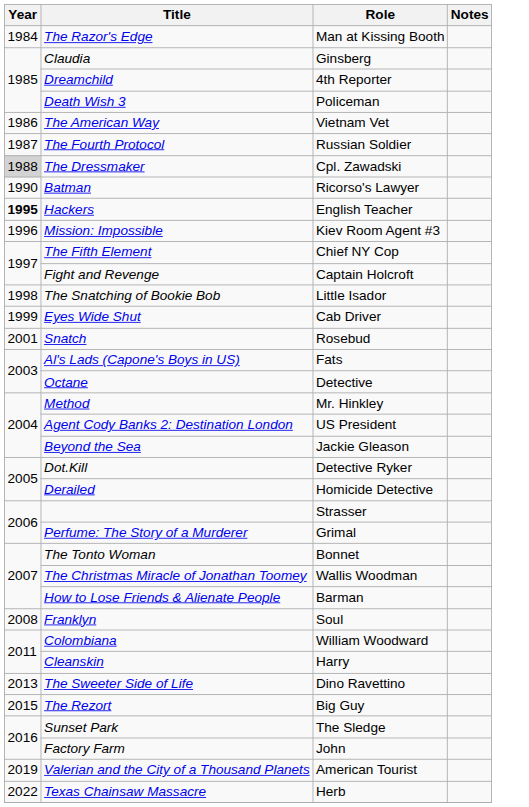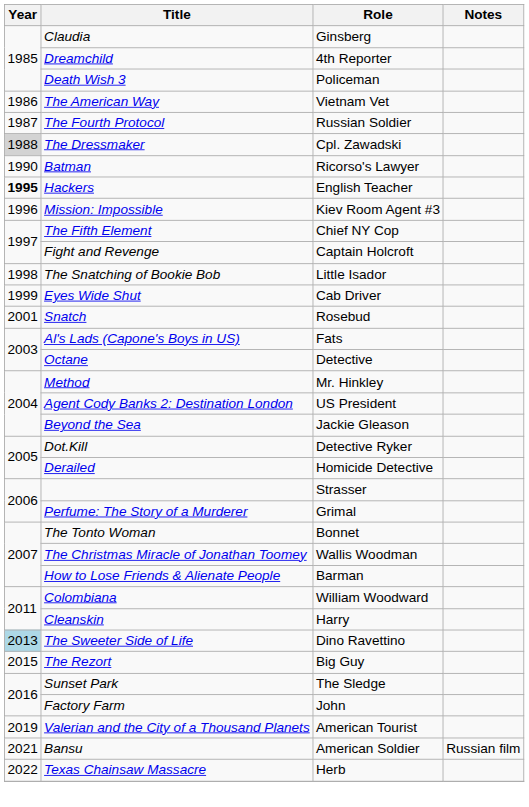 <table class="wikitable sortable">
 <tr>
 <th>Year</th>
 <th>Title</th>
 <th>Role</th>
 <th>Notes</th>
-</tr>
-<tr>
-<td>1984</td>
-<td><em><a href='#'>The Razor's Edge</a></em></td>
-<td>Man at Kissing Booth</td>
-<td></td>
 </tr>
 <tr>
 <td rowspan="3">1985</td>
 <td><em>Claudia</em></td>
 <td>Ginsberg</td>
 <td></td>
 </tr>
 <tr>
 <td><em><a href='#'>Dreamchild</a></em></td>
 <td>4th Reporter</td>
 <td></td>
 </tr>
 <tr>
 <td><em><a href='#'>Death Wish 3</a></em></td>
 <td>Policeman</td>
 <td></td>
 </tr>
 <tr>
 <td>1986</td>
 <td><em><a href='#'>The American Way</a></em></td>
 <td>Vietnam Vet</td>
 <td></td>
 </tr>
 <tr>
 <td>1987</td>
 <td><em><a href='#'>The Fourth Protocol</a></em></td>
 <td>Russian Soldier</td>
 <td></td>
 </tr>
 <tr>
 <td style="background: lightgrey;">1988</td>
 <td><em><a href='#'>The Dressmaker</a></em></td>
 <td>Cpl. Zawadski</td>
 <td></td>
 </tr>
 <tr>
 <td>1990</td>
 <td><em><a href='#'>Batman</a></em></td>
 <td>Ricorso's Lawyer</td>
 <td></td>
 </tr>
 <tr>
 <td><strong>1995</strong></td>
 <td><em><a href='#'>Hackers</a></em></td>
 <td>English Teacher</td>
 <td></td>
 </tr>
 <tr>
 <td>1996</td>
 <td><em><a href='#'>Mission: Impossible</a></em></td>
 <td>Kiev Room Agent #3</td>
 <td></td>
 </tr>
 <tr>
 <td rowspan="2">1997</td>
 <td><em><a href='#'>The Fifth Element</a></em></td>
 <td>Chief NY Cop</td>
 <td></td>
 </tr>
 <tr>
 <td><em>Fight and Revenge</em></td>
 <td>Captain Holcroft</td>
 <td></td>
 </tr>
 <tr>
 <td>1998</td>
 <td><em>The Snatching of Bookie Bob</em></td>
 <td>Little Isador</td>
 <td></td>
 </tr>
 <tr>
 <td>1999</td>
 <td><em><a href='#'>Eyes Wide Shut</a></em></td>
 <td>Cab Driver</td>
 <td></td>
 </tr>
 <tr>
 <td>2001</td>
 <td><em><a href='#'>Snatch</a></em></td>
 <td>Rosebud</td>
 <td></td>
 </tr>
 <tr>
 <td rowspan="2">2003</td>
 <td><em><a href='#'>Al's Lads (Capone's Boys in US)</a></em></td>
 <td>Fats</td>
 <td></td>
 </tr>
 <tr>
 <td><em><a href='#'>Octane</a></em></td>
 <td>Detective</td>
 <td></td>
 </tr>
 <tr>
 <td rowspan="3">2004</td>
 <td><em><a href='#'>Method</a></em></td>
 <td>Mr. Hinkley</td>
 <td></td>
 </tr>
 <tr>
 <td><em><a href='#'>Agent Cody Banks 2: Destination London</a></em></td>
 <td>US President</td>
 <td></td>
 </tr>
 <tr>
 <td><em><a href='#'>Beyond the Sea</a></em></td>
 <td>Jackie Gleason</td>
 <td></td>
 </tr>
 <tr>
 <td rowspan="2">2005</td>
 <td><em>Dot.Kill</em></td>
 <td>Detective Ryker</td>
 <td></td>
 </tr>
 <tr>
 <td><em><a href='#'>Derailed</a></em></td>
 <td>Homicide Detective</td>
 <td></td>
 </tr>
 <tr>
 <td rowspan="2">2006</td>
 <td><em></em></td>
 <td>Strasser</td>
 <td></td>
 </tr>
 <tr>
 <td><em><a href='#'>Perfume: The Story of a Murderer</a></em></td>
 <td>Grimal</td>
 <td></td>
 </tr>
 <tr>
 <td rowspan="3">2007</td>
 <td><em>The Tonto Woman</em></td>
 <td>Bonnet</td>
 <td></td>
 </tr>
 <tr>
 <td><em><a href='#'>The Christmas Miracle of Jonathan Toomey</a></em></td>
 <td>Wallis Woodman</td>
 <td></td>
 </tr>
 <tr>
 <td><em><a href='#'>How to Lose Friends & Alienate People</a></em></td>
 <td>Barman</td>
 <td></td>
 </tr>
 <tr>
-<td>2008</td>
-<td><em><a href='#'>Franklyn</a></em></td>
-<td>Soul</td>
-<td></td>
-</tr>
-<tr>
 <td rowspan="2">2011</td>
 <td><em><a href='#'>Colombiana</a></em></td>
 <td>William Woodward</td>
 <td></td>
 </tr>
 <tr>
 <td><em><a href='#'>Cleanskin</a></em></td>
 <td>Harry</td>
 <td></td>
 </tr>
 <tr>
-<td>2013</td>
+<td style="background: lightblue;">2013</td>
 <td><em><a href='#'>The Sweeter Side of Life</a></em></td>
 <td>Dino Ravettino</td>
 <td></td>
 </tr>
 <tr>
 <td>2015</td>
 <td><em><a href='#'>The Rezort</a></em></td>
 <td>Big Guy</td>
 <td></td>
 </tr>
 <tr>
 <td rowspan="2">2016</td>
 <td><em>Sunset Park</em></td>
 <td>The Sledge</td>
 <td></td>
 </tr>
 <tr>
 <td><em>Factory Farm</em></td>
 <td>John</td>
 <td></td>
 </tr>
 <tr>
 <td>2019</td>
 <td><em><a href='#'>Valerian and the City of a Thousand Planets</a></em></td>
 <td>American Tourist</td>
 <td></td>
 </tr>
 <tr>
+<td>2021</td>
+<td><em>Bansu</em></td>
+<td>American Soldier</td>
+<td>Russian film</td>
+</tr>
+<tr>
 <td>2022</td>
 <td><em><a href='#'>Texas Chainsaw Massacre</a></em></td>
 <td>Herb</td>
 <td></td>
 </tr>
 <tr>
 </tr>
 </table>
